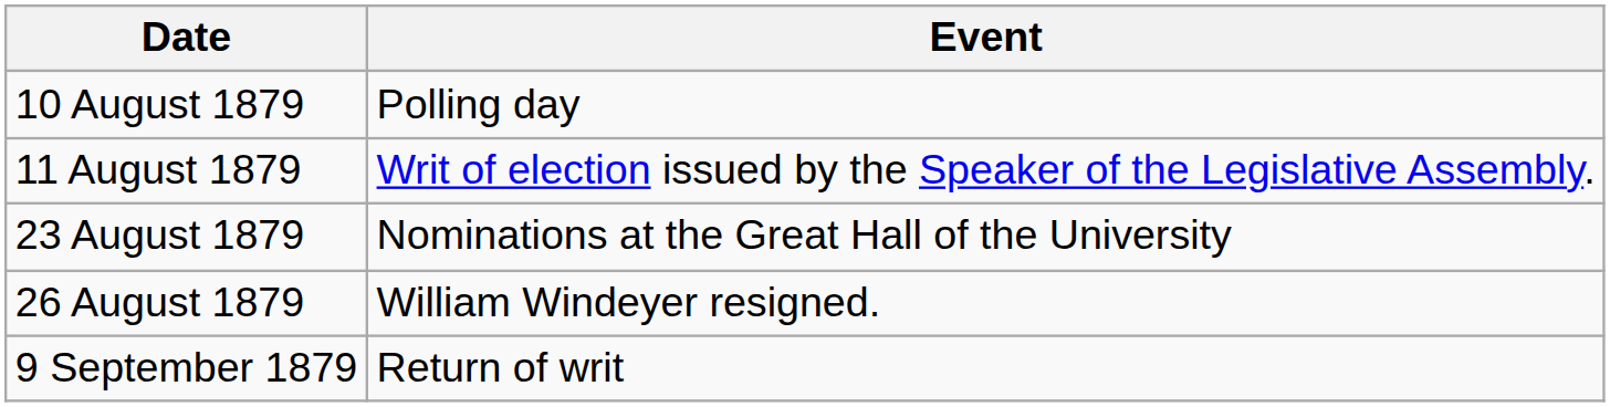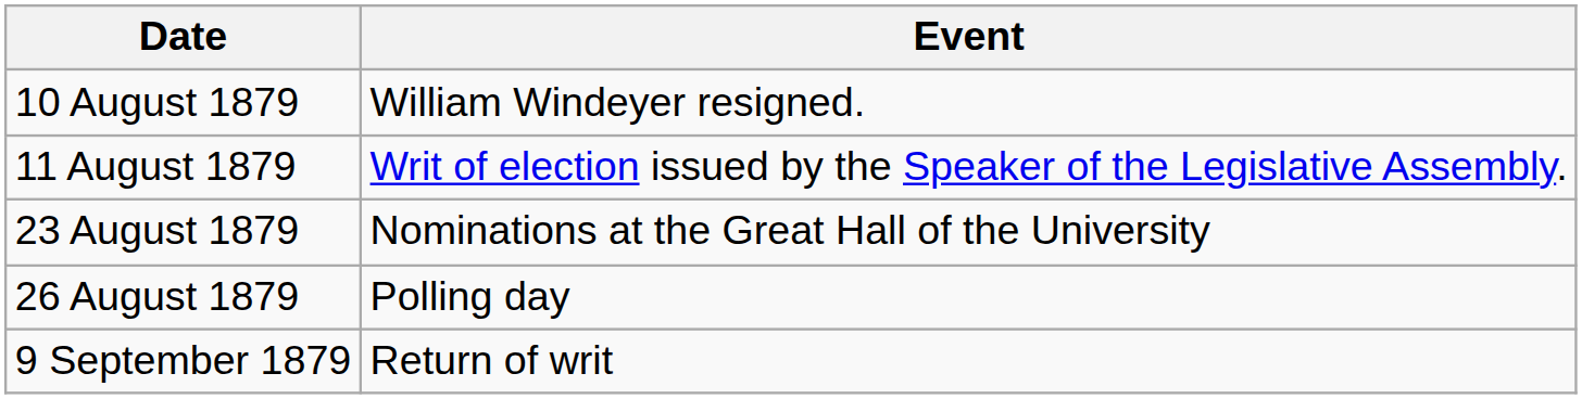 <table class="wikitable">
 <tr>
 <th>Date</th>
 <th>Event</th>
 </tr>
 <tr>
 <td>10 August 1879</td>
-<td>Polling day</td>
+<td>William Windeyer resigned.</td>
 </tr>
 <tr>
 <td>11 August 1879</td>
 <td><a href='#'>Writ of election</a> issued by the <a href='#'>Speaker of the Legislative Assembly</a>.</td>
 </tr>
 <tr>
 <td>23 August 1879</td>
 <td>Nominations at the Great Hall of the University</td>
 </tr>
 <tr>
 <td>26 August 1879</td>
-<td>William Windeyer resigned.</td>
+<td>Polling day</td>
 </tr>
 <tr>
 <td>9 September 1879</td>
 <td>Return of writ</td>
 </tr>
 </table>
